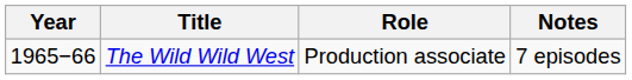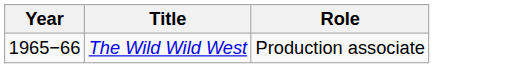 <table class="wikitable">
 <tr>
 <th>Year</th>
 <th>Title</th>
 <th>Role</th>
-<th>Notes</th>
 </tr>
 <tr>
 <td>1965−66</td>
 <td><em><a href='#'>The Wild Wild West</a></em></td>
 <td>Production associate</td>
-<td>7 episodes</td>
 </tr>
 </table>
